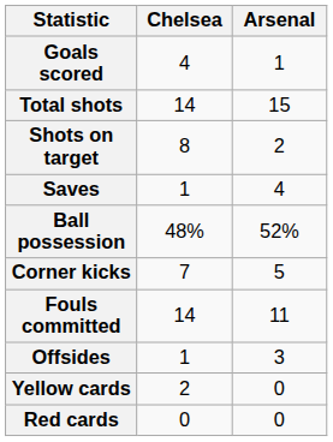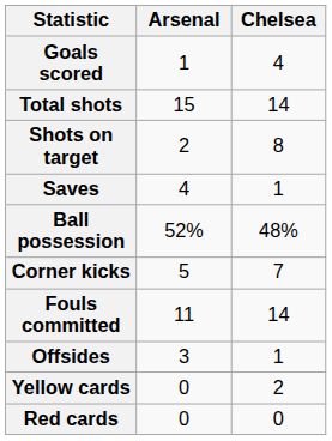 <table class="wikitable plainrowheaders" style="text-align:center">
 <tr>
 <th scope="col" style="width:100px">Statistic</th>
+<th scope="col" style="width:70px">Arsenal</th>
 <th scope="col" style="width:70px">Chelsea</th>
-<th scope="col" style="width:70px">Arsenal</th>
 </tr>
 <tr>
 <th scope=row>Goals scored</th>
+<td>1</td>
+<td>4</td>
+</tr>
+<tr>
+<th scope=row>Total shots</th>
+<td>15</td>
+<td>14</td>
+</tr>
+<tr>
+<th scope=row>Shots on target</th>
+<td>2</td>
+<td>8</td>
+</tr>
+<tr>
+<th scope=row>Saves</th>
 <td>4</td>
 <td>1</td>
 </tr>
 <tr>
-<th scope=row>Total shots</th>
-<td>14</td>
-<td>15</td>
-</tr>
-<tr>
-<th scope=row>Shots on target</th>
-<td>8</td>
-<td>2</td>
-</tr>
-<tr>
-<th scope=row>Saves</th>
-<td>1</td>
-<td>4</td>
-</tr>
-<tr>
 <th scope=row>Ball possession</th>
+<td>52%</td>
 <td>48%</td>
-<td>52%</td>
 </tr>
 <tr>
 <th scope=row>Corner kicks</th>
+<td>5</td>
 <td>7</td>
-<td>5</td>
 </tr>
 <tr>
 <th scope=row>Fouls committed</th>
+<td>11</td>
 <td>14</td>
-<td>11</td>
 </tr>
 <tr>
 <th scope=row>Offsides</th>
+<td>3</td>
 <td>1</td>
-<td>3</td>
 </tr>
 <tr>
 <th scope=row>Yellow cards</th>
+<td>0</td>
 <td>2</td>
-<td>0</td>
 </tr>
 <tr>
 <th scope=row>Red cards</th>
 <td>0</td>
 <td>0</td>
 </tr>
 </table>
